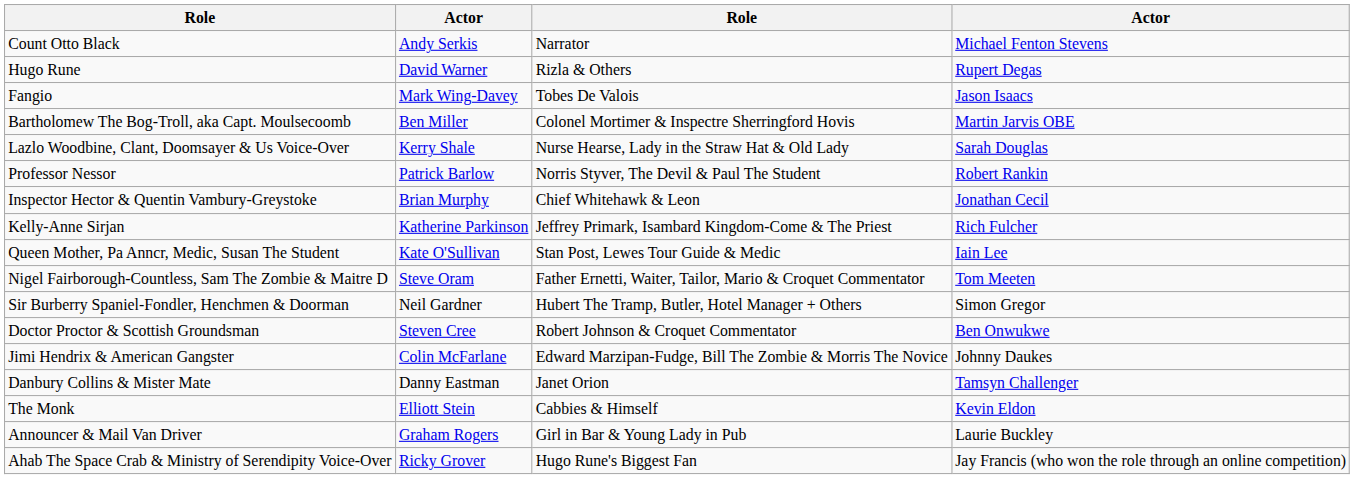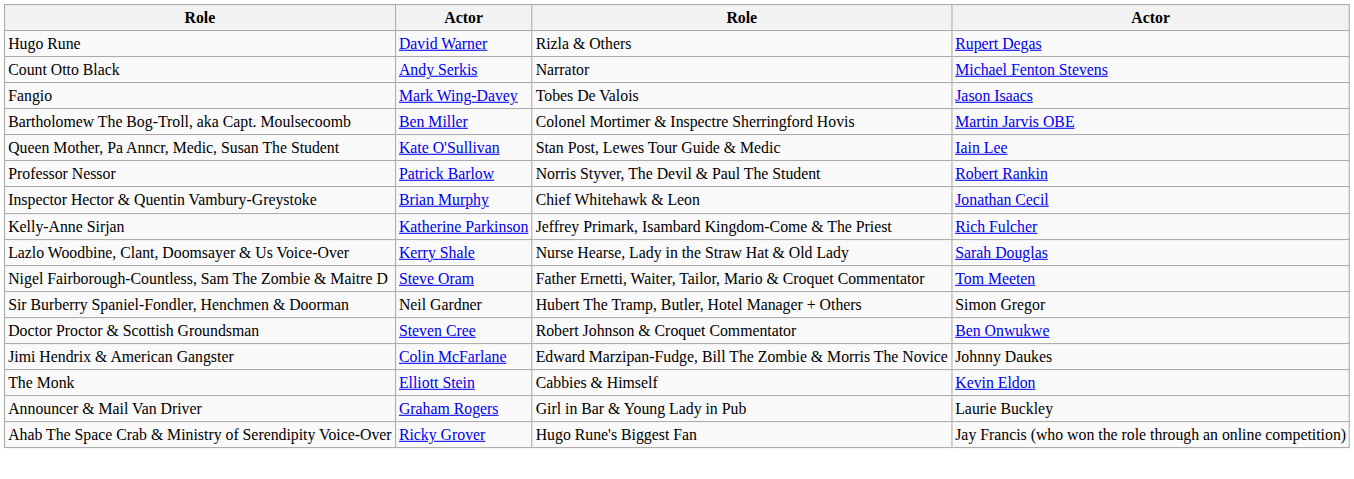 <table class="wikitable" style="font-size:95%;">
 <tr>
 <th>Role</th>
 <th>Actor</th>
 <th>Role</th>
 <th>Actor</th>
 </tr>
 <tr>
+<td>Hugo Rune</td>
+<td><a href='#'>David Warner</a></td>
+<td>Rizla & Others</td>
+<td><a href='#'>Rupert Degas</a></td>
+</tr>
+<tr>
 <td>Count Otto Black</td>
 <td><a href='#'>Andy Serkis</a></td>
 <td>Narrator</td>
 <td><a href='#'>Michael Fenton Stevens</a></td>
-</tr>
-<tr>
-<td>Hugo Rune</td>
-<td><a href='#'>David Warner</a></td>
-<td>Rizla & Others</td>
-<td><a href='#'>Rupert Degas</a></td>
 </tr>
 <tr>
 <td>Fangio</td>
 <td><a href='#'>Mark Wing-Davey</a></td>
 <td>Tobes De Valois</td>
 <td><a href='#'>Jason Isaacs</a></td>
 </tr>
 <tr>
 <td>Bartholomew The Bog-Troll, aka Capt. Moulsecoomb</td>
 <td><a href='#'>Ben Miller</a></td>
 <td>Colonel Mortimer & Inspectre Sherringford Hovis</td>
 <td><a href='#'>Martin Jarvis OBE</a></td>
 </tr>
 <tr>
-<td>Lazlo Woodbine, Clant, Doomsayer & Us Voice-Over</td>
-<td><a href='#'>Kerry Shale</a></td>
-<td>Nurse Hearse, Lady in the Straw Hat & Old Lady</td>
-<td><a href='#'>Sarah Douglas</a></td>
+<td>Queen Mother, Pa Anncr, Medic, Susan The Student</td>
+<td><a href='#'>Kate O'Sullivan</a></td>
+<td>Stan Post, Lewes Tour Guide & Medic</td>
+<td><a href='#'>Iain Lee</a></td>
 </tr>
 <tr>
 <td>Professor Nessor</td>
 <td><a href='#'>Patrick Barlow</a></td>
 <td>Norris Styver, The Devil & Paul The Student</td>
 <td><a href='#'>Robert Rankin</a></td>
 </tr>
 <tr>
 <td>Inspector Hector & Quentin Vambury-Greystoke</td>
 <td><a href='#'>Brian Murphy</a></td>
 <td>Chief Whitehawk & Leon</td>
 <td><a href='#'>Jonathan Cecil</a></td>
 </tr>
 <tr>
 <td>Kelly-Anne Sirjan</td>
 <td><a href='#'>Katherine Parkinson</a></td>
 <td>Jeffrey Primark, Isambard Kingdom-Come & The Priest</td>
 <td><a href='#'>Rich Fulcher</a></td>
 </tr>
 <tr>
-<td>Queen Mother, Pa Anncr, Medic, Susan The Student</td>
-<td><a href='#'>Kate O'Sullivan</a></td>
-<td>Stan Post, Lewes Tour Guide & Medic</td>
-<td><a href='#'>Iain Lee</a></td>
+<td>Lazlo Woodbine, Clant, Doomsayer & Us Voice-Over</td>
+<td><a href='#'>Kerry Shale</a></td>
+<td>Nurse Hearse, Lady in the Straw Hat & Old Lady</td>
+<td><a href='#'>Sarah Douglas</a></td>
 </tr>
 <tr>
 <td>Nigel Fairborough-Countless, Sam The Zombie & Maitre D</td>
 <td><a href='#'>Steve Oram</a></td>
 <td>Father Ernetti, Waiter, Tailor, Mario & Croquet Commentator</td>
 <td><a href='#'>Tom Meeten</a></td>
 </tr>
 <tr>
 <td>Sir Burberry Spaniel-Fondler, Henchmen & Doorman</td>
 <td>Neil Gardner</td>
 <td>Hubert The Tramp, Butler, Hotel Manager + Others</td>
 <td>Simon Gregor</td>
 </tr>
 <tr>
 <td>Doctor Proctor & Scottish Groundsman</td>
 <td><a href='#'>Steven Cree</a></td>
 <td>Robert Johnson & Croquet Commentator</td>
 <td><a href='#'>Ben Onwukwe</a></td>
 </tr>
 <tr>
 <td>Jimi Hendrix & American Gangster</td>
 <td><a href='#'>Colin McFarlane</a></td>
 <td>Edward Marzipan-Fudge, Bill The Zombie & Morris The Novice</td>
 <td>Johnny Daukes</td>
 </tr>
 <tr>
-<td>Danbury Collins & Mister Mate</td>
-<td>Danny Eastman</td>
-<td>Janet Orion</td>
-<td><a href='#'>Tamsyn Challenger</a></td>
-</tr>
-<tr>
 <td>The Monk</td>
 <td><a href='#'>Elliott Stein</a></td>
 <td>Cabbies & Himself</td>
 <td><a href='#'>Kevin Eldon</a></td>
 </tr>
 <tr>
 <td>Announcer & Mail Van Driver</td>
 <td><a href='#'>Graham Rogers</a></td>
 <td>Girl in Bar & Young Lady in Pub</td>
 <td>Laurie Buckley</td>
 </tr>
 <tr>
 <td>Ahab The Space Crab & Ministry of Serendipity Voice-Over</td>
 <td><a href='#'>Ricky Grover</a></td>
 <td>Hugo Rune's Biggest Fan</td>
 <td>Jay Francis (who won the role through an online competition)</td>
 </tr>
 </table>
